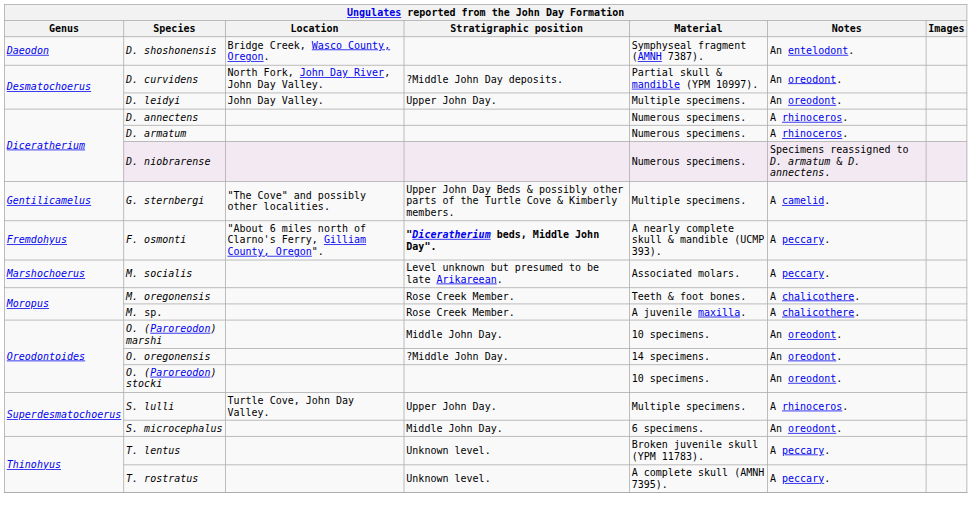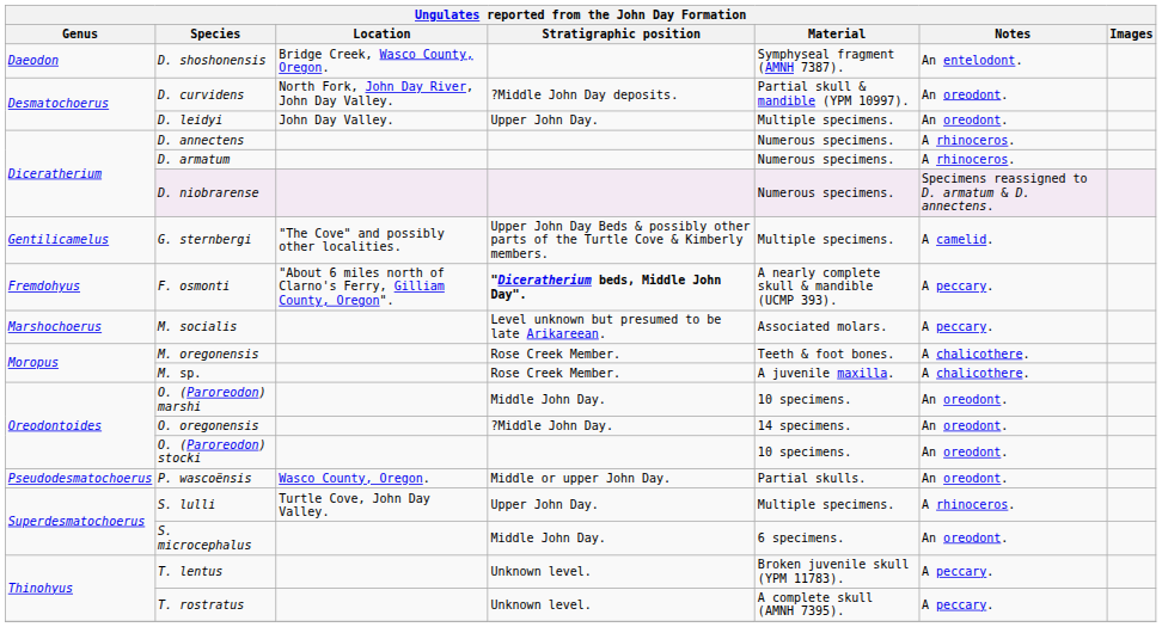 <table class="wikitable" align="center">
 <tr>
 <th colspan="7" align="center"><strong><a href='#'>Ungulates</a> reported from the John Day Formation</strong></th>
 </tr>
 <tr>
 <th>Genus</th>
 <th>Species</th>
 <th>Location</th>
 <th><strong>Stratigraphic position</strong></th>
 <th><strong>Material</strong></th>
 <th>Notes</th>
 <th>Images</th>
 </tr>
 <tr>
 <td><em><a href='#'>Daeodon</a></em></td>
 <td><em>D. shoshonensis</em></td>
 <td>Bridge Creek, <a href='#'>Wasco County, Oregon</a>.</td>
 <td></td>
 <td>Symphyseal fragment (<a href='#'>AMNH</a> 7387).</td>
 <td>An <a href='#'>entelodont</a>.</td>
 <td></td>
 </tr>
 <tr>
 <td rowspan=2><em><a href='#'>Desmatochoerus</a></em></td>
 <td><em>D. curvidens</em></td>
 <td>North Fork, <a href='#'>John Day River</a>, John Day Valley.</td>
 <td>?Middle John Day deposits.</td>
 <td>Partial skull & <a href='#'>mandible</a> (YPM 10997).</td>
 <td>An <a href='#'>oreodont</a>.</td>
 <td></td>
 </tr>
 <tr>
 <td><em>D. leidyi</em></td>
 <td>John Day Valley.</td>
 <td>Upper John Day.</td>
 <td>Multiple specimens.</td>
 <td>An <a href='#'>oreodont</a>.</td>
 <td></td>
 </tr>
 <tr>
 <td rowspan=3><em><a href='#'>Diceratherium</a></em></td>
 <td><em>D. annectens</em></td>
 <td></td>
 <td></td>
 <td>Numerous specimens.</td>
 <td>A <a href='#'>rhinoceros</a>.</td>
 <td></td>
 </tr>
 <tr>
 <td><em>D. armatum</em></td>
 <td></td>
 <td></td>
 <td>Numerous specimens.</td>
 <td>A <a href='#'>rhinoceros</a>.</td>
 <td></td>
 </tr>
 <tr>
 <td style="background:#f3e9f3;"><em>D. niobrarense</em></td>
 <td style="background:#f3e9f3;"></td>
 <td style="background:#f3e9f3;"></td>
 <td style="background:#f3e9f3;">Numerous specimens.</td>
 <td style="background:#f3e9f3;">Specimens reassigned to <em>D. armatum</em> & <em>D. annectens</em>.</td>
 <td style="background:#f3e9f3;"></td>
 </tr>
 <tr>
 <td><em><a href='#'>Gentilicamelus</a></em></td>
 <td><em>G. sternbergi</em></td>
 <td>"The Cove" and possibly other localities.</td>
 <td>Upper John Day Beds & possibly other parts of the Turtle Cove & Kimberly members.</td>
 <td>Multiple specimens.</td>
 <td>A <a href='#'>camelid</a>.</td>
 <td></td>
 </tr>
 <tr>
 <td><em><a href='#'>Fremdohyus</a></em></td>
 <td><em>F. osmonti</em></td>
 <td>"About 6 miles north of Clarno's Ferry, <a href='#'>Gilliam County, Oregon</a>".</td>
 <td><strong>"<em><a href='#'>Diceratherium</a></em> beds, Middle John Day".</strong></td>
 <td>A nearly complete skull & mandible (UCMP 393).</td>
 <td>A <a href='#'>peccary</a>.</td>
 <td></td>
 </tr>
 <tr>
 <td><em><a href='#'>Marshochoerus</a></em></td>
 <td><em>M. socialis</em></td>
 <td></td>
 <td>Level unknown but presumed to be late <a href='#'>Arikareean</a>.</td>
 <td>Associated molars.</td>
 <td>A <a href='#'>peccary</a>.</td>
 <td></td>
 </tr>
 <tr>
 <td rowspan=2><em><a href='#'>Moropus</a></em></td>
 <td><em>M. oregonensis</em></td>
 <td></td>
 <td>Rose Creek Member.</td>
 <td>Teeth & foot bones.</td>
 <td>A <a href='#'>chalicothere</a>.</td>
 <td></td>
 </tr>
 <tr>
 <td><em>M.</em> sp.</td>
 <td></td>
 <td>Rose Creek Member.</td>
 <td>A juvenile <a href='#'>maxilla</a>.</td>
 <td>A <a href='#'>chalicothere</a>.</td>
 <td></td>
 </tr>
 <tr>
 <td rowspan="3"><em><a href='#'>Oreodontoides</a></em></td>
 <td><em>O. (<a href='#'>Paroreodon</a>) marshi</em></td>
 <td></td>
 <td>Middle John Day.</td>
 <td>10 specimens.</td>
 <td>An <a href='#'>oreodont</a>.</td>
 <td></td>
 </tr>
 <tr>
 <td><em>O. oregonensis</em></td>
 <td></td>
 <td>?Middle John Day.</td>
 <td>14 specimens.</td>
 <td>An <a href='#'>oreodont</a>.</td>
 <td></td>
 </tr>
 <tr>
 <td><em>O. (<a href='#'>Paroreodon</a>) stocki</em></td>
 <td></td>
 <td></td>
 <td>10 specimens.</td>
 <td>An <a href='#'>oreodont</a>.</td>
 <td></td>
 </tr>
 <tr>
+<td><em><a href='#'>Pseudodesmatochoerus</a></em></td>
+<td><em>P. wascoënsis</em></td>
+<td><a href='#'>Wasco County, Oregon</a>.</td>
+<td>Middle or upper John Day.</td>
+<td>Partial skulls.</td>
+<td>An <a href='#'>oreodont</a>.</td>
+<td></td>
+</tr>
+<tr>
 <td rowspan=2><em><a href='#'>Superdesmatochoerus</a></em></td>
 <td><em>S. lulli</em></td>
 <td>Turtle Cove, John Day Valley.</td>
 <td>Upper John Day.</td>
 <td>Multiple specimens.</td>
 <td>A <a href='#'>rhinoceros</a>.</td>
 <td></td>
 </tr>
 <tr>
 <td><em>S. microcephalus</em></td>
 <td></td>
 <td>Middle John Day.</td>
 <td>6 specimens.</td>
 <td>An <a href='#'>oreodont</a>.</td>
 <td></td>
 </tr>
 <tr>
 <td rowspan="2"><em><a href='#'>Thinohyus</a></em></td>
 <td><em>T. lentus</em></td>
 <td></td>
 <td>Unknown level.</td>
 <td>Broken juvenile skull (YPM 11783).</td>
 <td>A <a href='#'>peccary</a>.</td>
 <td></td>
 </tr>
 <tr>
 <td><em>T. rostratus</em></td>
 <td></td>
 <td>Unknown level.</td>
 <td>A complete skull (AMNH 7395).</td>
 <td>A <a href='#'>peccary</a>.</td>
 <td></td>
 </tr>
 <tr>
 </tr>
 </table>
